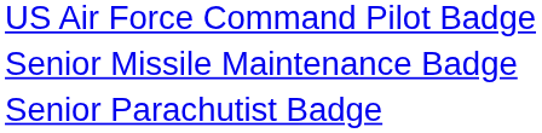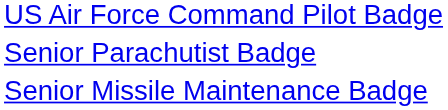 <table>
 <tr>
 <td></td>
 <td><a href='#'>US Air Force Command Pilot Badge</a></td>
 </tr>
 <tr>
+<td></td>
+<td><a href='#'>Senior Parachutist Badge</a></td>
+</tr>
+<tr>
 <td><span></span></td>
 <td><a href='#'>Senior Missile Maintenance Badge</a></td>
 </tr>
-<tr>
-<td></td>
-<td><a href='#'>Senior Parachutist Badge</a></td>
-</tr>
 </table>
